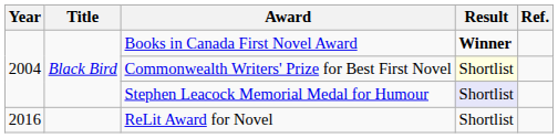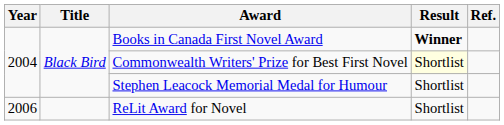 <table class="wikitable">
 <tr>
 <th>Year</th>
 <th>Title</th>
 <th>Award</th>
 <th>Result</th>
 <th>Ref.</th>
 </tr>
 <tr>
 <td rowspan="3">2004</td>
 <td rowspan="3"><em><a href='#'>Black Bird</a></em></td>
 <td><a href='#'>Books in Canada First Novel Award</a></td>
 <td><strong>Winner</strong></td>
 <td></td>
 </tr>
 <tr>
 <td><a href='#'>Commonwealth Writers' Prize</a> for Best First Novel</td>
 <td style="background: lightyellow;">Shortlist</td>
 <td></td>
 </tr>
 <tr>
 <td><a href='#'>Stephen Leacock Memorial Medal for Humour</a></td>
-<td style="background: lavender;">Shortlist</td>
+<td>Shortlist</td>
 <td></td>
 </tr>
 <tr>
-<td>2016</td>
+<td>2006</td>
 <td><em></em></td>
 <td><a href='#'>ReLit Award</a> for Novel</td>
 <td>Shortlist</td>
 <td></td>
 </tr>
 </table>
